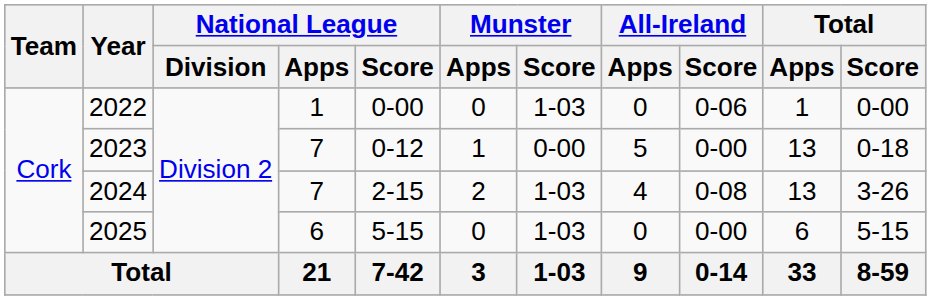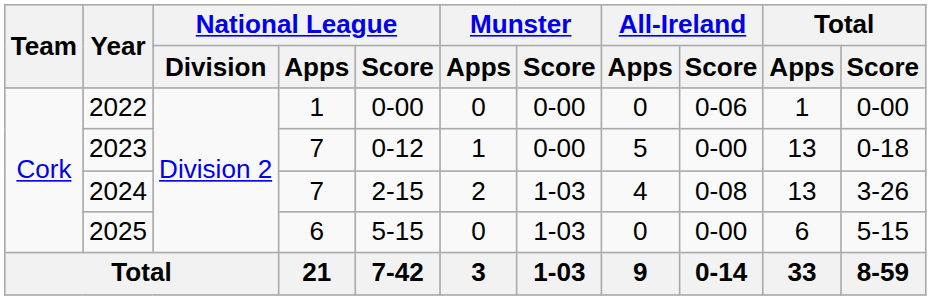 <table class="wikitable" style="text-align:center">
 <tr>
 <th rowspan="2">Team</th>
 <th rowspan="2">Year</th>
 <th colspan="3"><a href='#'>National League</a></th>
 <th colspan="2"><a href='#'>Munster</a></th>
 <th colspan="2"><a href='#'>All-Ireland</a></th>
 <th colspan="2">Total</th>
 </tr>
 <tr>
 <th>Division</th>
 <th>Apps</th>
 <th>Score</th>
 <th>Apps</th>
 <th>Score</th>
 <th>Apps</th>
 <th>Score</th>
 <th>Apps</th>
 <th>Score</th>
 </tr>
 <tr>
 <td rowspan="4"><a href='#'>Cork</a></td>
 <td>2022</td>
 <td rowspan="4"><a href='#'>Division 2</a></td>
 <td>1</td>
 <td>0-00</td>
 <td>0</td>
-<td>1-03</td>
+<td>0-00</td>
 <td>0</td>
 <td>0-06</td>
 <td>1</td>
 <td>0-00</td>
 </tr>
 <tr>
 <td>2023</td>
 <td>7</td>
 <td>0-12</td>
 <td>1</td>
 <td>0-00</td>
 <td>5</td>
 <td>0-00</td>
 <td>13</td>
 <td>0-18</td>
 </tr>
 <tr>
 <td>2024</td>
 <td>7</td>
 <td>2-15</td>
 <td>2</td>
 <td>1-03</td>
 <td>4</td>
 <td>0-08</td>
 <td>13</td>
 <td>3-26</td>
 </tr>
 <tr>
 <td>2025</td>
 <td>6</td>
 <td>5-15</td>
 <td>0</td>
 <td>1-03</td>
 <td>0</td>
 <td>0-00</td>
 <td>6</td>
 <td>5-15</td>
 </tr>
 <tr>
 <th colspan="3">Total</th>
 <th>21</th>
 <th>7-42</th>
 <th>3</th>
 <th>1-03</th>
 <th>9</th>
 <th>0-14</th>
 <th>33</th>
 <th>8-59</th>
 </tr>
 </table>
